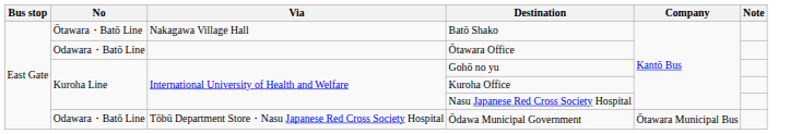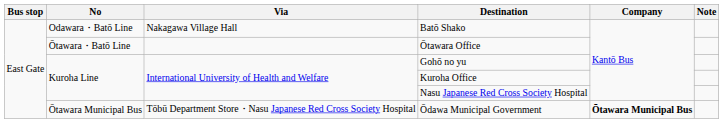 <table class="wikitable">
 <tr>
 <th>Bus stop</th>
 <th>No</th>
 <th>Via</th>
 <th>Destination</th>
 <th>Company</th>
 <th>Note</th>
 </tr>
 <tr>
 <td rowspan="6">East Gate</td>
-<td>Ōtawara・Batō Line</td>
+<td>Odawara・Batō Line</td>
 <td>Nakagawa Village Hall</td>
 <td>Batō Shako</td>
 <td rowspan="5"><a href='#'>Kantō Bus</a></td>
 <td></td>
 </tr>
 <tr>
-<td>Odawara・Batō Line</td>
+<td>Ōtawara・Batō Line</td>
 <td></td>
 <td>Ōtawara Office</td>
 <td></td>
 </tr>
 <tr>
 <td rowspan="3">Kuroha Line</td>
 <td rowspan="3"><a href='#'>International University of Health and Welfare</a></td>
 <td>Gohō no yu</td>
 <td></td>
 </tr>
 <tr>
 <td>Kuroha Office</td>
 <td></td>
 </tr>
 <tr>
 <td>Nasu <a href='#'>Japanese Red Cross Society</a> Hospital</td>
 <td></td>
 </tr>
 <tr>
-<td>Odawara・Batō Line</td>
+<td>Ōtawara Municipal Bus</td>
 <td>Tōbū Department Store・Nasu <a href='#'>Japanese Red Cross Society</a> Hospital</td>
 <td>Ōdawa Municipal Government</td>
-<td>Ōtawara Municipal Bus</td>
+<td><strong>Ōtawara Municipal Bus</strong></td>
 </tr>
 </table>
